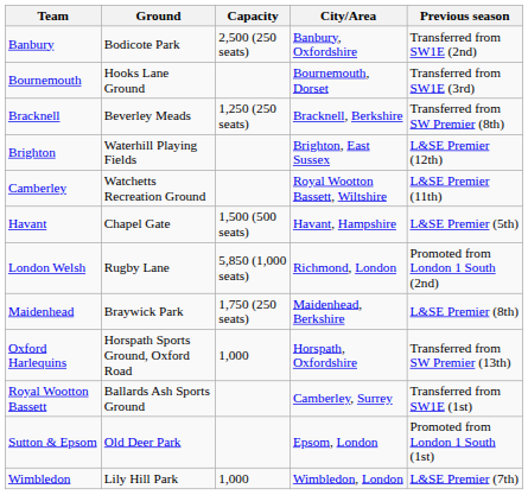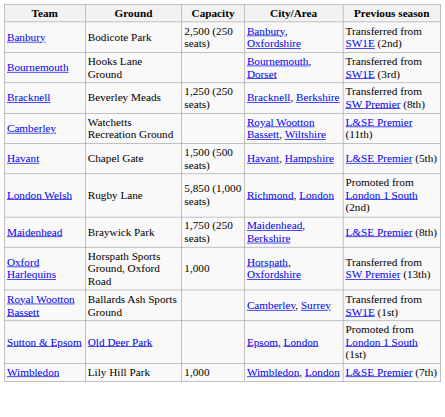 <table class="wikitable sortable" width=100%>
 <tr>
 <th>Team</th>
 <th>Ground</th>
 <th>Capacity</th>
 <th>City/Area</th>
 <th>Previous season</th>
 </tr>
 <tr>
 <td><a href='#'>Banbury</a></td>
 <td>Bodicote Park </td>
 <td>2,500 (250 seats)</td>
 <td><a href='#'>Banbury</a>, <a href='#'>Oxfordshire</a></td>
 <td>Transferred from <a href='#'>SW1E</a> (2nd)</td>
 </tr>
 <tr>
 <td><a href='#'>Bournemouth</a></td>
 <td>Hooks Lane Ground </td>
 <td></td>
 <td><a href='#'>Bournemouth</a>, <a href='#'>Dorset</a></td>
 <td>Transferred from <a href='#'>SW1E</a> (3rd)</td>
 </tr>
 <tr>
 <td><a href='#'>Bracknell</a></td>
 <td>Beverley Meads</td>
 <td>1,250 (250 seats)</td>
 <td><a href='#'>Bracknell</a>, <a href='#'>Berkshire</a></td>
 <td>Transferred from <a href='#'>SW Premier</a> (8th)</td>
-</tr>
-<tr>
-<td><a href='#'>Brighton</a></td>
-<td>Waterhill Playing Fields </td>
-<td></td>
-<td><a href='#'>Brighton</a>, <a href='#'>East Sussex</a></td>
-<td><a href='#'>L&SE Premier</a> (12th)</td>
 </tr>
 <tr>
 <td><a href='#'>Camberley</a></td>
 <td>Watchetts Recreation Ground </td>
 <td></td>
 <td><a href='#'>Royal Wootton Bassett</a>, <a href='#'>Wiltshire</a></td>
 <td><a href='#'>L&SE Premier</a> (11th)</td>
 </tr>
 <tr>
 <td><a href='#'>Havant</a></td>
 <td>Chapel Gate </td>
 <td>1,500 (500 seats)</td>
 <td><a href='#'>Havant</a>, <a href='#'>Hampshire</a></td>
 <td><a href='#'>L&SE Premier</a> (5th)</td>
 </tr>
 <tr>
 <td><a href='#'>London Welsh</a></td>
 <td>Rugby Lane </td>
 <td>5,850 (1,000 seats)</td>
 <td><a href='#'>Richmond</a>, <a href='#'>London</a></td>
 <td>Promoted from <a href='#'>London 1 South</a> (2nd)</td>
 </tr>
 <tr>
 <td><a href='#'>Maidenhead</a></td>
 <td>Braywick Park </td>
 <td>1,750 (250 seats)</td>
 <td><a href='#'>Maidenhead</a>, <a href='#'>Berkshire</a></td>
 <td><a href='#'>L&SE Premier</a> (8th)</td>
 </tr>
 <tr>
 <td><a href='#'>Oxford Harlequins</a></td>
 <td>Horspath Sports Ground, Oxford Road </td>
 <td>1,000</td>
 <td><a href='#'>Horspath</a>, <a href='#'>Oxfordshire</a></td>
 <td>Transferred from <a href='#'>SW Premier</a> (13th)</td>
 </tr>
 <tr>
 <td><a href='#'>Royal Wootton Bassett</a></td>
 <td>Ballards Ash Sports Ground </td>
 <td></td>
 <td><a href='#'>Camberley</a>, <a href='#'>Surrey</a></td>
 <td>Transferred from <a href='#'>SW1E</a> (1st)</td>
 </tr>
 <tr>
 <td><a href='#'>Sutton & Epsom</a></td>
 <td><a href='#'>Old Deer Park</a></td>
 <td></td>
 <td><a href='#'>Epsom</a>, <a href='#'>London</a></td>
 <td>Promoted from <a href='#'>London 1 South</a> (1st)</td>
 </tr>
 <tr>
 <td><a href='#'>Wimbledon</a></td>
 <td>Lily Hill Park </td>
 <td>1,000</td>
 <td><a href='#'>Wimbledon</a>, <a href='#'>London</a></td>
 <td><a href='#'>L&SE Premier</a> (7th)</td>
 </tr>
 </table>
